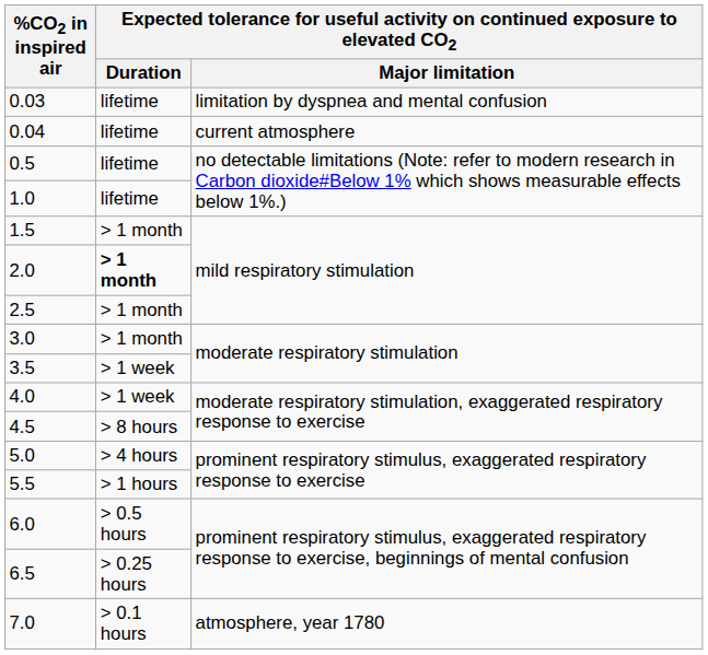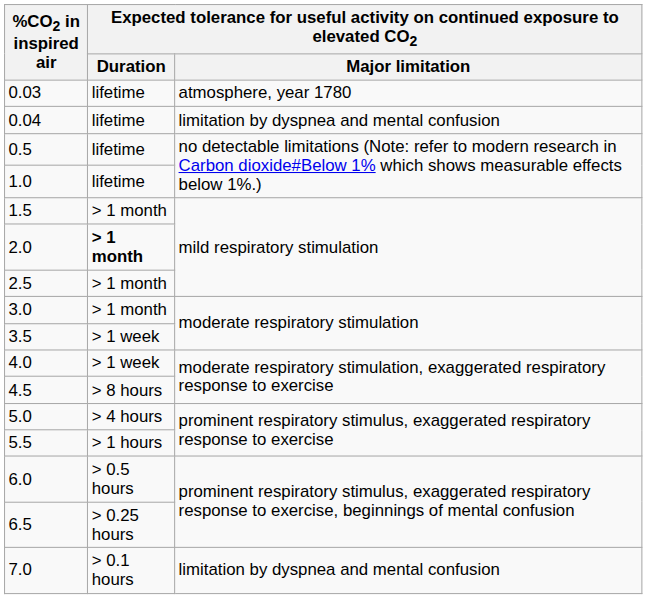 <table class="wikitable">
 <tr>
 <th rowspan="2" scope="col">%CO<sub>2</sub> in<br>inspired air</th>
 <th colspan="2" scope="col">Expected tolerance for useful activity on continued exposure to elevated CO<sub>2</sub></th>
 </tr>
 <tr>
 <th scope="col">Duration</th>
 <th scope="col">Major limitation</th>
 </tr>
 <tr>
 <td>0.03</td>
 <td>lifetime</td>
-<td>limitation by dyspnea and mental confusion</td>
+<td>atmosphere, year 1780</td>
 </tr>
 <tr>
 <td>0.04</td>
 <td>lifetime</td>
-<td>current atmosphere</td>
+<td>limitation by dyspnea and mental confusion</td>
 </tr>
 <tr>
 <td>0.5</td>
 <td>lifetime</td>
 <td rowspan="2">no detectable limitations (Note: refer to modern research in <a href='#'>Carbon dioxide#Below 1%</a> which shows measurable effects below 1%.)</td>
 </tr>
 <tr>
 <td>1.0</td>
 <td>lifetime</td>
 </tr>
 <tr>
 <td>1.5</td>
 <td>> 1 month</td>
 <td rowspan="3">mild respiratory stimulation</td>
 </tr>
 <tr>
 <td>2.0</td>
 <td><strong>> 1 month</strong></td>
 </tr>
 <tr>
 <td>2.5</td>
 <td>> 1 month</td>
 </tr>
 <tr>
 <td>3.0</td>
 <td>> 1 month</td>
 <td rowspan="2">moderate respiratory stimulation</td>
 </tr>
 <tr>
 <td>3.5</td>
 <td>> 1 week</td>
 </tr>
 <tr>
 <td>4.0</td>
 <td>> 1 week</td>
 <td rowspan="2">moderate respiratory stimulation, exaggerated respiratory response to exercise</td>
 </tr>
 <tr>
 <td>4.5</td>
 <td>> 8 hours</td>
 </tr>
 <tr>
 <td>5.0</td>
 <td>> 4 hours</td>
 <td rowspan="2">prominent respiratory stimulus, exaggerated respiratory response to exercise</td>
 </tr>
 <tr>
 <td>5.5</td>
 <td>> 1 hours</td>
 </tr>
 <tr>
 <td>6.0</td>
 <td>> 0.5 hours</td>
 <td rowspan="2">prominent respiratory stimulus, exaggerated respiratory response to exercise, beginnings of mental confusion</td>
 </tr>
 <tr>
 <td>6.5</td>
 <td>> 0.25 hours</td>
 </tr>
 <tr>
 <td>7.0</td>
 <td>> 0.1 hours</td>
-<td>atmosphere, year 1780</td>
+<td>limitation by dyspnea and mental confusion</td>
 </tr>
 </table>
